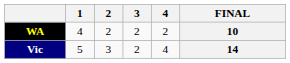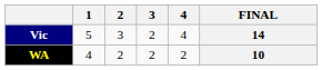 <table class=wikitable style="width:20%;15%;15%;15%;15%;20%">
 <tr>
 <th></th>
 <th>1</th>
 <th>2</th>
 <th>3</th>
 <th>4</th>
 <th>FINAL</th>
 </tr>
 <tr>
+<th style="background:navy; color:white">Vic</th>
+<td align=center>5</td>
+<td align=center>3</td>
+<td align=center>2</td>
+<td align=center>4</td>
+<th>14</th>
+</tr>
+<tr>
 <th style="background:black; color:yellow">WA</th>
 <td align=center>4</td>
 <td align=center>2</td>
 <td align=center>2</td>
 <td align=center>2</td>
 <th>10</th>
 </tr>
-<tr>
-<th style="background:navy; color:white">Vic</th>
-<td align=center>5</td>
-<td align=center>3</td>
-<td align=center>2</td>
-<td align=center>4</td>
-<th>14</th>
-</tr>
 </table>
